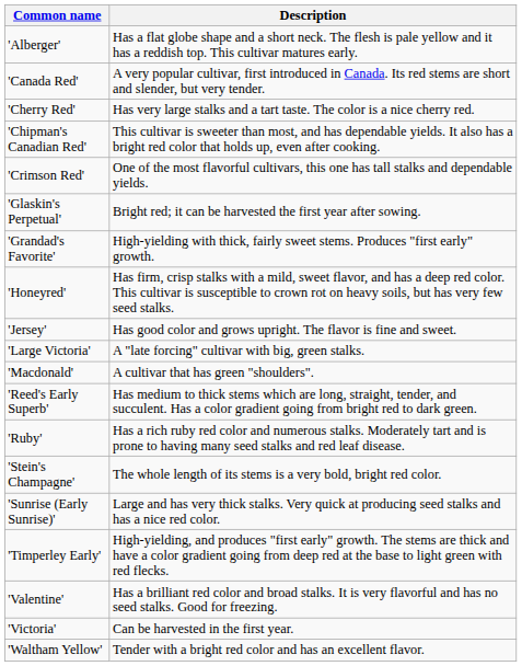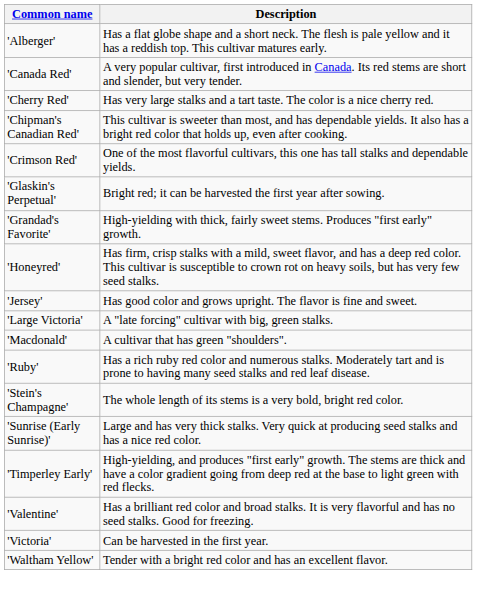 <table class="wikitable">
 <tr>
 <th><a href='#'>Common name</a></th>
 <th>Description</th>
 </tr>
 <tr>
 <td>'Alberger'</td>
 <td>Has a flat globe shape and a short neck. The flesh is pale yellow and it has a reddish top. This cultivar matures early.</td>
 </tr>
 <tr>
 <td>'Canada Red'</td>
 <td>A very popular cultivar, first introduced in <a href='#'>Canada</a>. Its red stems are short and slender, but very tender.</td>
 </tr>
 <tr>
 <td>'Cherry Red'</td>
 <td>Has very large stalks and a tart taste. The color is a nice cherry red.</td>
 </tr>
 <tr>
 <td>'Chipman's Canadian Red'</td>
 <td>This cultivar is sweeter than most, and has dependable yields. It also has a bright red color that holds up, even after cooking.</td>
 </tr>
 <tr>
 <td>'Crimson Red'</td>
 <td>One of the most flavorful cultivars, this one has tall stalks and dependable yields.</td>
 </tr>
 <tr>
 <td>'Glaskin's Perpetual'</td>
 <td>Bright red; it can be harvested the first year after sowing.</td>
 </tr>
 <tr>
 <td>'Grandad's Favorite'</td>
 <td>High-yielding with thick, fairly sweet stems. Produces "first early" growth.</td>
 </tr>
 <tr>
 <td>'Honeyred'</td>
 <td>Has firm, crisp stalks with a mild, sweet flavor, and has a deep red color. This cultivar is susceptible to crown rot on heavy soils, but has very few seed stalks.</td>
 </tr>
 <tr>
 <td>'Jersey'</td>
 <td>Has good color and grows upright. The flavor is fine and sweet.</td>
 </tr>
 <tr>
 <td>'Large Victoria'</td>
 <td>A "late forcing" cultivar with big, green stalks.</td>
 </tr>
 <tr>
 <td>'Macdonald'</td>
 <td>A cultivar that has green "shoulders".</td>
 </tr>
 <tr>
-<td>'Reed's Early Superb'</td>
-<td>Has medium to thick stems which are long, straight, tender, and succulent. Has a color gradient going from bright red to dark green.</td>
-</tr>
-<tr>
 <td>'Ruby'</td>
 <td>Has a rich ruby red color and numerous stalks. Moderately tart and is prone to having many seed stalks and red leaf disease.</td>
 </tr>
 <tr>
 <td>'Stein's Champagne'</td>
 <td>The whole length of its stems is a very bold, bright red color.</td>
 </tr>
 <tr>
 <td>'Sunrise (Early Sunrise)'</td>
 <td>Large and has very thick stalks. Very quick at producing seed stalks and has a nice red color.</td>
 </tr>
 <tr>
 <td>'Timperley Early'</td>
 <td>High-yielding, and produces "first early" growth. The stems are thick and have a color gradient going from deep red at the base to light green with red flecks.</td>
 </tr>
 <tr>
 <td>'Valentine'</td>
 <td>Has a brilliant red color and broad stalks. It is very flavorful and has no seed stalks. Good for freezing.</td>
 </tr>
 <tr>
 <td>'Victoria'</td>
 <td>Can be harvested in the first year.</td>
 </tr>
 <tr>
 <td>'Waltham Yellow'</td>
 <td>Tender with a bright red color and has an excellent flavor.</td>
 </tr>
 </table>
